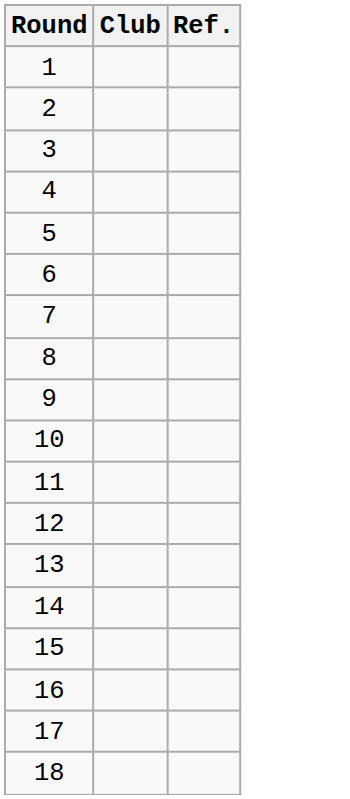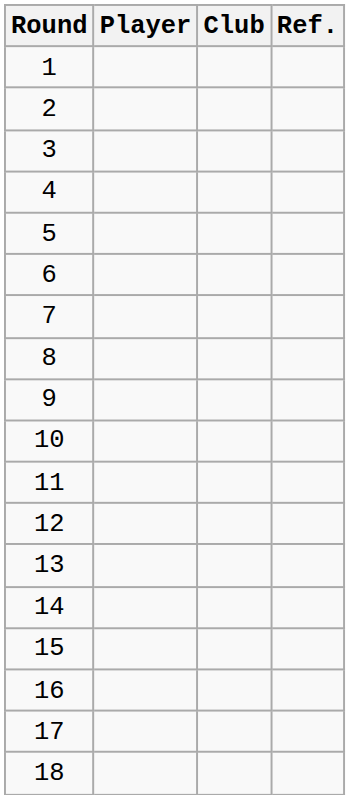 <table class="wikitable sortable" style="text-align:left">
 <tr>
 <th>Round</th>
+<th>Player</th>
 <th>Club</th>
 <th class="unsortable">Ref.</th>
 </tr>
 <tr>
 <td div style="text-align: center;">1</td>
 <td></td>
 <td></td>
+<td></td>
 </tr>
 <tr>
 <td div style="text-align: center;">2</td>
+<td></td>
 <td></td>
 <td></td>
 </tr>
 <tr>
 <td div style="text-align: center;">3</td>
 <td></td>
 <td></td>
+<td></td>
 </tr>
 <tr>
 <td div style="text-align: center;">4</td>
+<td></td>
 <td></td>
 <td></td>
 </tr>
 <tr>
 <td div style="text-align: center;">5</td>
 <td></td>
 <td></td>
+<td></td>
 </tr>
 <tr>
 <td div style="text-align: center;">6</td>
+<td></td>
 <td></td>
 <td></td>
 </tr>
 <tr>
 <td div style="text-align: center;">7</td>
 <td></td>
 <td></td>
+<td></td>
 </tr>
 <tr>
 <td div style="text-align: center;">8</td>
+<td><strong></strong></td>
 <td><strong></strong></td>
 <td></td>
 </tr>
 <tr>
 <td div style="text-align: center;">9</td>
 <td></td>
 <td></td>
+<td></td>
 </tr>
 <tr>
 <td div style="text-align: center;">10</td>
+<td></td>
 <td></td>
 <td></td>
 </tr>
 <tr>
 <td div style="text-align: center;">11</td>
 <td></td>
 <td></td>
+<td></td>
 </tr>
 <tr>
 <td div style="text-align: center;">12</td>
+<td></td>
 <td></td>
 <td></td>
 </tr>
 <tr>
 <td div style="text-align: center;">13</td>
 <td></td>
 <td></td>
+<td></td>
 </tr>
 <tr>
 <td div style="text-align: center;">14</td>
+<td></td>
 <td></td>
 <td></td>
 </tr>
 <tr>
 <td div style="text-align: center;">15</td>
 <td></td>
 <td></td>
+<td></td>
 </tr>
 <tr>
 <td div style="text-align: center;">16</td>
+<td></td>
 <td></td>
 <td></td>
 </tr>
 <tr>
 <td div style="text-align: center;">17</td>
 <td></td>
 <td></td>
+<td></td>
 </tr>
 <tr>
 <td div style="text-align: center;">18</td>
 <td></td>
 <td></td>
+<td></td>
 </tr>
 </table>
